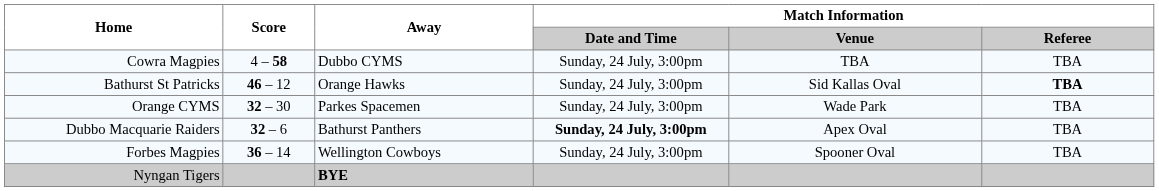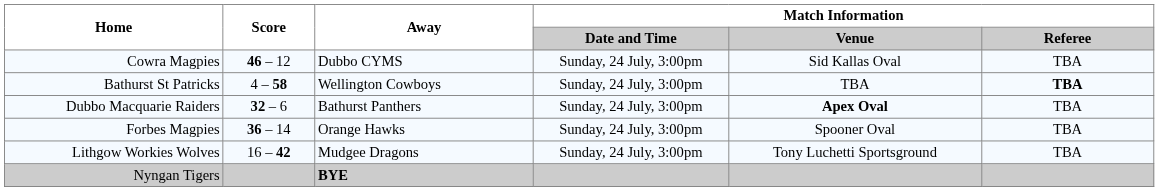 <table border="1" cellpadding="3" cellspacing="0" width="100%" style="border-collapse:collapse;  text-align:center;">
 <tr>
 <th rowspan="2" width="19%">Home</th>
 <th rowspan="2" width="8%">Score</th>
 <th rowspan="2" width="19%">Away</th>
 <th colspan="3">Match Information</th>
 </tr>
 <tr style="background:#CCCCCC">
 <th width="17%">Date and Time</th>
 <th width="22%">Venue</th>
 <th width="50%">Referee</th>
 </tr>
 <tr style="text-align:center; background:#f5faff;">
 <td align="right">Cowra Magpies </td>
-<td>4 – <strong>58</strong></td>
+<td><strong>46</strong> – 12</td>
 <td align="left"> Dubbo CYMS</td>
 <td>Sunday, 24 July, 3:00pm</td>
-<td>TBA</td>
+<td>Sid Kallas Oval</td>
 <td>TBA</td>
 </tr>
 <tr style="text-align:center; background:#f5faff;">
 <td align="right">Bathurst St Patricks </td>
-<td><strong>46</strong> – 12</td>
-<td align="left"> Orange Hawks</td>
+<td>4 – <strong>58</strong></td>
+<td align="left"> Wellington Cowboys</td>
 <td>Sunday, 24 July, 3:00pm</td>
-<td>Sid Kallas Oval</td>
+<td>TBA</td>
 <td><strong>TBA</strong></td>
-</tr>
-<tr style="text-align:center; background:#f5faff;">
-<td align="right">Orange CYMS </td>
-<td><strong>32</strong> – 30</td>
-<td align="left"> Parkes Spacemen</td>
-<td>Sunday, 24 July, 3:00pm</td>
-<td>Wade Park</td>
-<td>TBA</td>
 </tr>
 <tr style="text-align:center; background:#f5faff;">
 <td align="right">Dubbo Macquarie Raiders </td>
 <td><strong>32</strong> – 6</td>
 <td align="left"> Bathurst Panthers</td>
-<td><strong>Sunday, 24 July, 3:00pm</strong></td>
-<td>Apex Oval</td>
+<td>Sunday, 24 July, 3:00pm</td>
+<td><strong>Apex Oval</strong></td>
 <td>TBA</td>
 </tr>
 <tr style="text-align:center; background:#f5faff;">
 <td align="right">Forbes Magpies </td>
 <td><strong>36</strong> – 14</td>
-<td align="left"> Wellington Cowboys</td>
+<td align="left"> Orange Hawks</td>
 <td>Sunday, 24 July, 3:00pm</td>
 <td>Spooner Oval</td>
+<td>TBA</td>
+</tr>
+<tr style="text-align:center; background:#f5faff;">
+<td align="right">Lithgow Workies Wolves </td>
+<td>16 – <strong>42</strong></td>
+<td align="left"> Mudgee Dragons</td>
+<td>Sunday, 24 July, 3:00pm</td>
+<td>Tony Luchetti Sportsground</td>
 <td>TBA</td>
 </tr>
 <tr style="text-align:center; background:#CCCCCC;">
 <td align="right">Nyngan Tigers </td>
 <td></td>
 <td align="left"><strong>BYE</strong></td>
 <td></td>
 <td></td>
 <td></td>
 </tr>
 </table>
